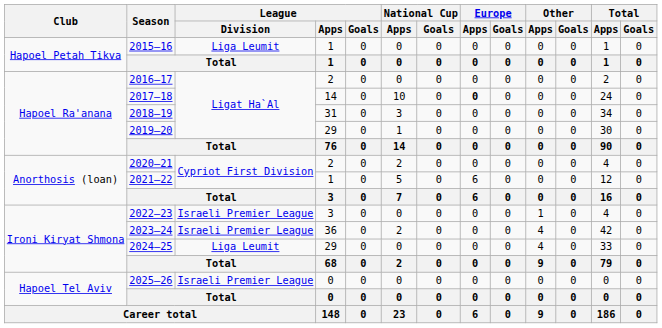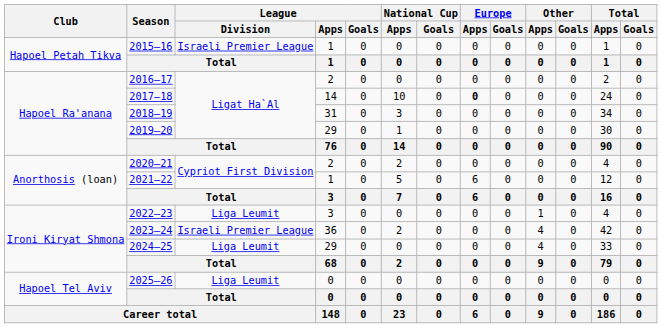 <table class="wikitable" style="text-align:center">
 <tr>
 <th rowspan=2>Club</th>
 <th rowspan=2>Season</th>
 <th colspan=3>League</th>
 <th colspan=2>National Cup</th>
 <th colspan=2><a href='#'>Europe</a></th>
 <th colspan=2>Other</th>
 <th colspan=2>Total</th>
 </tr>
 <tr>
 <th>Division</th>
 <th>Apps</th>
 <th>Goals</th>
 <th>Apps</th>
 <th>Goals</th>
 <th>Apps</th>
 <th>Goals</th>
 <th>Apps</th>
 <th>Goals</th>
 <th>Apps</th>
 <th>Goals</th>
 </tr>
 <tr>
 <td rowspan="2"><a href='#'>Hapoel Petah Tikva</a></td>
 <td><a href='#'>2015–16</a></td>
-<td><a href='#'>Liga Leumit</a></td>
+<td><a href='#'>Israeli Premier League</a></td>
 <td>1</td>
 <td>0</td>
 <td>0</td>
 <td>0</td>
 <td>0</td>
 <td>0</td>
 <td>0</td>
 <td>0</td>
 <td>1</td>
 <td>0</td>
 </tr>
 <tr>
 <th colspan="2">Total</th>
 <th>1</th>
 <th>0</th>
 <th>0</th>
 <th>0</th>
 <th>0</th>
 <th>0</th>
 <th>0</th>
 <th>0</th>
 <th>1</th>
 <th>0</th>
 </tr>
 <tr>
 <td rowspan="5"><a href='#'>Hapoel Ra'anana</a></td>
 <td><a href='#'>2016–17</a></td>
 <td rowspan=4><a href='#'>Ligat Ha`Al</a></td>
 <td>2</td>
 <td>0</td>
 <td>0</td>
 <td>0</td>
 <td>0</td>
 <td>0</td>
 <td>0</td>
 <td>0</td>
 <td>2</td>
 <td>0</td>
 </tr>
 <tr>
 <td><a href='#'>2017–18</a></td>
 <td>14</td>
 <td>0</td>
 <td>10</td>
 <td>0</td>
 <td><strong>0</strong></td>
 <td>0</td>
 <td>0</td>
 <td>0</td>
 <td>24</td>
 <td>0</td>
 </tr>
 <tr>
 <td><a href='#'>2018–19</a></td>
 <td>31</td>
 <td>0</td>
 <td>3</td>
 <td>0</td>
 <td>0</td>
 <td>0</td>
 <td>0</td>
 <td>0</td>
 <td>34</td>
 <td>0</td>
 </tr>
 <tr>
 <td><a href='#'>2019–20</a></td>
 <td>29</td>
 <td>0</td>
 <td>1</td>
 <td>0</td>
 <td>0</td>
 <td>0</td>
 <td>0</td>
 <td>0</td>
 <td>30</td>
 <td>0</td>
 </tr>
 <tr>
 <th colspan="2">Total</th>
 <th>76</th>
 <th>0</th>
 <th>14</th>
 <th>0</th>
 <th>0</th>
 <th>0</th>
 <th>0</th>
 <th>0</th>
 <th>90</th>
 <th>0</th>
 </tr>
 <tr>
 <td rowspan=3><a href='#'>Anorthosis</a> (loan)</td>
 <td><a href='#'>2020–21</a></td>
 <td rowspan=2><a href='#'>Cypriot First Division</a></td>
 <td>2</td>
 <td>0</td>
 <td>2</td>
 <td>0</td>
 <td>0</td>
 <td>0</td>
 <td>0</td>
 <td>0</td>
 <td>4</td>
 <td>0</td>
 </tr>
 <tr>
 <td><a href='#'>2021–22</a></td>
 <td>1</td>
 <td>0</td>
 <td>5</td>
 <td>0</td>
 <td>6</td>
 <td>0</td>
 <td>0</td>
 <td>0</td>
 <td>12</td>
 <td>0</td>
 </tr>
 <tr>
 <th colspan="2">Total</th>
 <th>3</th>
 <th>0</th>
 <th>7</th>
 <th>0</th>
 <th>6</th>
 <th>0</th>
 <th>0</th>
 <th>0</th>
 <th>16</th>
 <th>0</th>
 </tr>
 <tr>
 <td rowspan="4"><a href='#'>Ironi Kiryat Shmona</a></td>
 <td><a href='#'>2022–23</a></td>
-<td><a href='#'>Israeli Premier League</a></td>
+<td><a href='#'>Liga Leumit</a></td>
 <td>3</td>
 <td>0</td>
 <td>0</td>
 <td>0</td>
 <td>0</td>
 <td>0</td>
 <td>1</td>
 <td>0</td>
 <td>4</td>
 <td>0</td>
 </tr>
 <tr>
 <td><a href='#'>2023–24</a></td>
 <td><a href='#'>Israeli Premier League</a></td>
 <td>36</td>
 <td>0</td>
 <td>2</td>
 <td>0</td>
 <td>0</td>
 <td>0</td>
 <td>4</td>
 <td>0</td>
 <td>42</td>
 <td>0</td>
 </tr>
 <tr>
 <td><a href='#'>2024–25</a></td>
 <td><a href='#'>Liga Leumit</a></td>
 <td>29</td>
 <td>0</td>
 <td>0</td>
 <td>0</td>
 <td>0</td>
 <td>0</td>
 <td>4</td>
 <td>0</td>
 <td>33</td>
 <td>0</td>
 </tr>
 <tr>
 <th colspan="2">Total</th>
 <th>68</th>
 <th>0</th>
 <th>2</th>
 <th>0</th>
 <th>0</th>
 <th>0</th>
 <th>9</th>
 <th>0</th>
 <th>79</th>
 <th>0</th>
 </tr>
 <tr>
 <td rowspan="2"><a href='#'>Hapoel Tel Aviv</a></td>
 <td><a href='#'>2025–26</a></td>
-<td><a href='#'>Israeli Premier League</a></td>
+<td><a href='#'>Liga Leumit</a></td>
 <td>0</td>
 <td>0</td>
 <td>0</td>
 <td>0</td>
 <td>0</td>
 <td>0</td>
 <td>0</td>
 <td>0</td>
 <td>0</td>
 <td>0</td>
 </tr>
 <tr>
 <th colspan="2">Total</th>
 <th>0</th>
 <th>0</th>
 <th>0</th>
 <th>0</th>
 <th>0</th>
 <th>0</th>
 <th>0</th>
 <th>0</th>
 <th>0</th>
 <th>0</th>
 </tr>
 <tr>
 <th colspan="3">Career total</th>
 <th>148</th>
 <th>0</th>
 <th>23</th>
 <th>0</th>
 <th>6</th>
 <th>0</th>
 <th>9</th>
 <th>0</th>
 <th>186</th>
 <th>0</th>
 </tr>
 </table>
